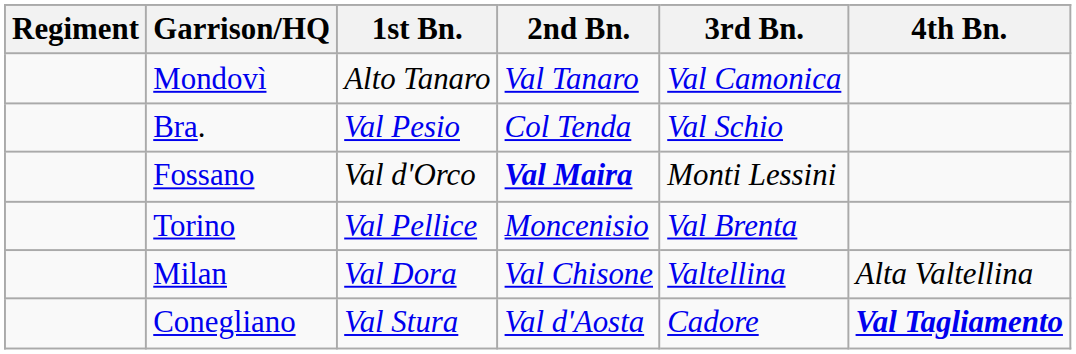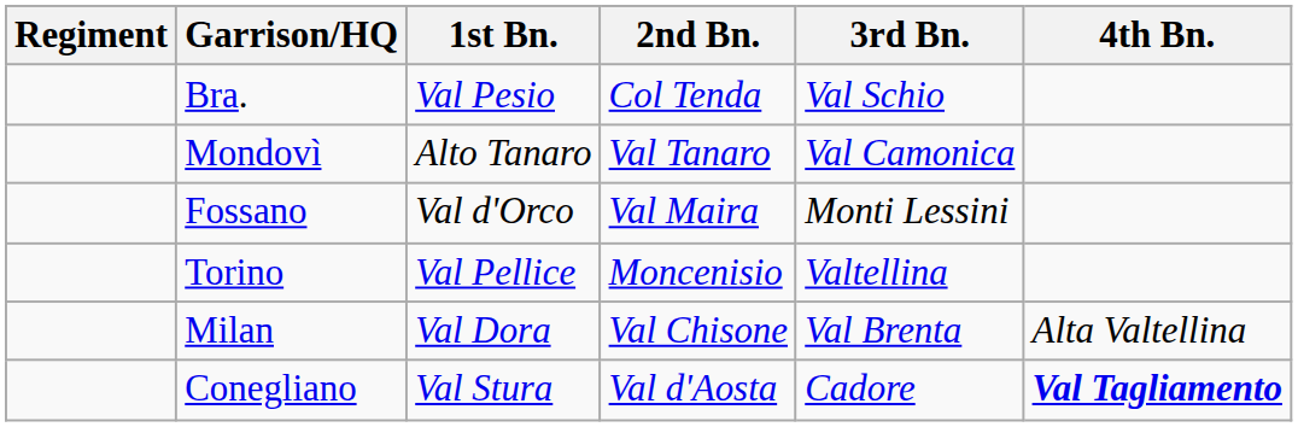 <table class="wikitable sortable">
 <tr class="hintergrundfarbe6">
 <th class="unsortable">Regiment</th>
 <th>Garrison/HQ</th>
 <th>1st Bn.</th>
 <th>2nd Bn.</th>
 <th>3rd Bn.</th>
 <th>4th Bn.</th>
 </tr>
 <tr>
 <td></td>
+<td><a href='#'>Bra</a>.</td>
+<td> <em><a href='#'>Val Pesio</a></em></td>
+<td> <em><a href='#'>Col Tenda</a></em></td>
+<td> <em><a href='#'>Val Schio</a></em></td>
+<td></td>
+</tr>
+<tr>
+<td></td>
 <td><a href='#'>Mondovì</a></td>
 <td> <em>Alto Tanaro</em></td>
 <td> <em><a href='#'>Val Tanaro</a></em></td>
 <td> <em><a href='#'>Val Camonica</a></em></td>
 <td></td>
 </tr>
 <tr>
 <td></td>
-<td><a href='#'>Bra</a>.</td>
-<td> <em><a href='#'>Val Pesio</a></em></td>
-<td> <em><a href='#'>Col Tenda</a></em></td>
-<td> <em><a href='#'>Val Schio</a></em></td>
-<td></td>
-</tr>
-<tr>
-<td></td>
 <td><a href='#'>Fossano</a></td>
 <td> <em>Val d'Orco</em></td>
-<td><strong> <em><a href='#'>Val Maira</a></em></strong></td>
+<td> <em><a href='#'>Val Maira</a></em></td>
 <td> <em>Monti Lessini</em></td>
 <td></td>
 </tr>
 <tr>
 <td></td>
 <td><a href='#'>Torino</a></td>
 <td> <em><a href='#'>Val Pellice</a></em></td>
 <td> <em><a href='#'>Moncenisio</a></em></td>
-<td> <em><a href='#'>Val Brenta</a></em></td>
+<td> <em><a href='#'>Valtellina</a></em></td>
 <td></td>
 </tr>
 <tr>
 <td></td>
 <td><a href='#'>Milan</a></td>
 <td> <em><a href='#'>Val Dora</a></em></td>
 <td> <em><a href='#'>Val Chisone</a></em></td>
-<td> <em><a href='#'>Valtellina</a></em></td>
+<td> <em><a href='#'>Val Brenta</a></em></td>
 <td> <em>Alta Valtellina</em></td>
 </tr>
 <tr>
 <td></td>
 <td><a href='#'>Conegliano</a></td>
 <td> <em><a href='#'>Val Stura</a></em></td>
 <td> <em><a href='#'>Val d'Aosta</a></em></td>
 <td> <em><a href='#'>Cadore</a></em></td>
 <td><strong> <em><a href='#'>Val Tagliamento</a></em></strong></td>
 </tr>
 </table>
